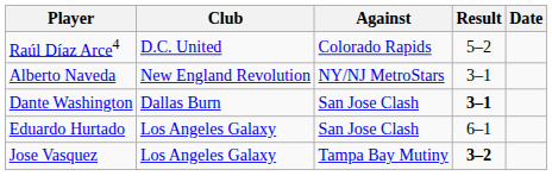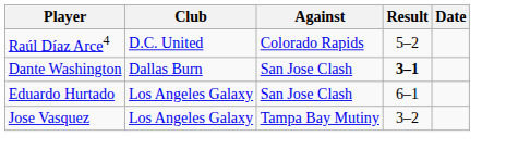 <table class="wikitable">
 <tr>
 <th>Player</th>
 <th>Club</th>
 <th>Against</th>
 <th style="text-align:center">Result</th>
 <th>Date</th>
 </tr>
 <tr>
 <td> <a href='#'>Raúl Díaz Arce</a><sup>4</sup></td>
 <td><a href='#'>D.C. United</a></td>
 <td><a href='#'>Colorado Rapids</a></td>
 <td style="text-align:center;">5–2</td>
-<td></td>
-</tr>
-<tr>
-<td> <a href='#'>Alberto Naveda</a></td>
-<td><a href='#'>New England Revolution</a></td>
-<td><a href='#'>NY/NJ MetroStars</a></td>
-<td style="text-align:center;">3–1</td>
 <td></td>
 </tr>
 <tr>
 <td> <a href='#'>Dante Washington</a></td>
 <td><a href='#'>Dallas Burn</a></td>
 <td><a href='#'>San Jose Clash</a></td>
 <td style="text-align:center;"><strong>3–1</strong></td>
 <td></td>
 </tr>
 <tr>
 <td> <a href='#'>Eduardo Hurtado</a></td>
 <td><a href='#'>Los Angeles Galaxy</a></td>
 <td><a href='#'>San Jose Clash</a></td>
 <td style="text-align:center;">6–1</td>
 <td></td>
 </tr>
 <tr>
 <td> <a href='#'>Jose Vasquez</a></td>
 <td><a href='#'>Los Angeles Galaxy</a></td>
 <td><a href='#'>Tampa Bay Mutiny</a></td>
-<td style="text-align:center;"><strong>3–2</strong></td>
+<td style="text-align:center;">3–2</td>
 <td></td>
 </tr>
 </table>
